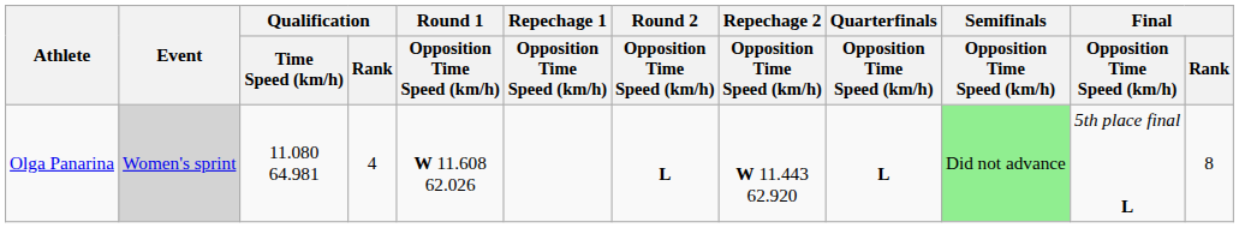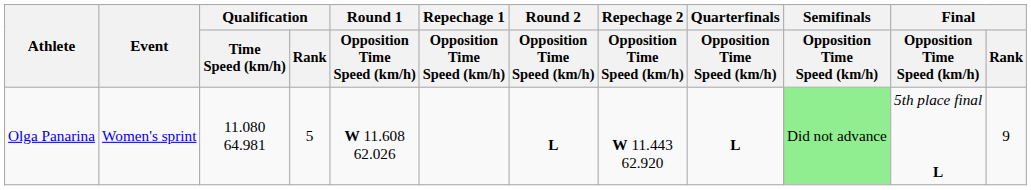 <table class="wikitable" style="font-size:90%">
 <tr>
 <th rowspan="2">Athlete</th>
 <th rowspan="2">Event</th>
 <th colspan=2>Qualification</th>
 <th>Round 1</th>
 <th>Repechage 1</th>
 <th>Round 2</th>
 <th>Repechage 2</th>
 <th>Quarterfinals</th>
 <th>Semifinals</th>
 <th colspan=2>Final</th>
 </tr>
 <tr style="font-size:95%">
 <th>Time<br>Speed (km/h)</th>
 <th>Rank</th>
 <th>Opposition<br>Time<br>Speed (km/h)</th>
 <th>Opposition<br>Time<br>Speed (km/h)</th>
 <th>Opposition<br>Time<br>Speed (km/h)</th>
 <th>Opposition<br>Time<br>Speed (km/h)</th>
 <th>Opposition<br>Time<br>Speed (km/h)</th>
 <th>Opposition<br>Time<br>Speed (km/h)</th>
 <th>Opposition<br>Time<br>Speed (km/h)</th>
 <th>Rank</th>
 </tr>
 <tr align=center>
 <td align=left><a href='#'>Olga Panarina</a></td>
-<td align=left style="background: lightgrey;"><a href='#'>Women's sprint</a></td>
+<td align=left><a href='#'>Women's sprint</a></td>
 <td>11.080<br>64.981</td>
-<td>4</td>
+<td>5</td>
 <td><br><strong>W</strong> 11.608<br>62.026</td>
 <td></td>
 <td><br><strong>L</strong></td>
 <td><br><br><strong>W</strong> 11.443<br>62.920</td>
 <td><br><strong>L</strong></td>
 <td style="background: lightgreen;">Did not advance</td>
 <td><em>5th place final</em><br><br><br><br><strong>L</strong></td>
-<td>8</td>
+<td>9</td>
 </tr>
 </table>
